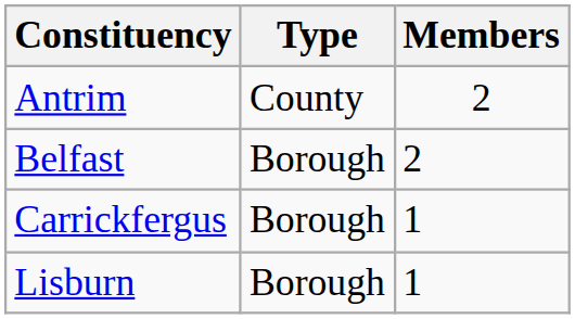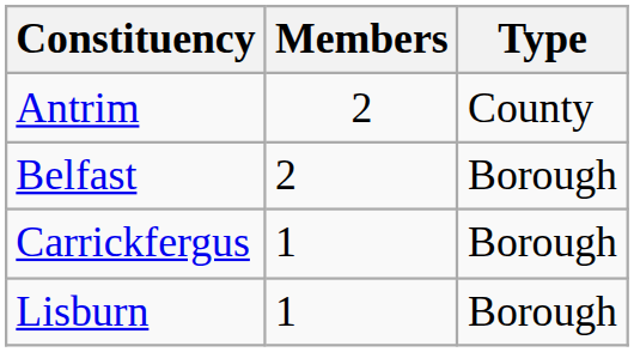 <table class="wikitable sortable">
 <tr>
 <th>Constituency</th>
+<th>Members</th>
 <th>Type</th>
-<th>Members</th>
 </tr>
 <tr>
 <td><a href='#'>Antrim</a></td>
+<td align="center">2</td>
 <td>County</td>
-<td align="center">2</td>
 </tr>
 <tr>
 <td><a href='#'>Belfast</a></td>
+<td>2</td>
 <td>Borough</td>
-<td>2</td>
 </tr>
 <tr>
 <td><a href='#'>Carrickfergus</a></td>
+<td>1</td>
 <td>Borough</td>
-<td>1</td>
 </tr>
 <tr>
 <td><a href='#'>Lisburn</a></td>
+<td>1</td>
 <td>Borough</td>
-<td>1</td>
 </tr>
 </table>
